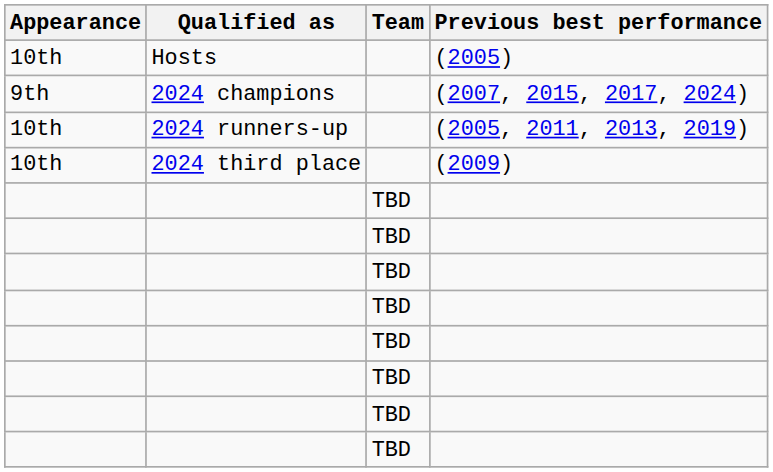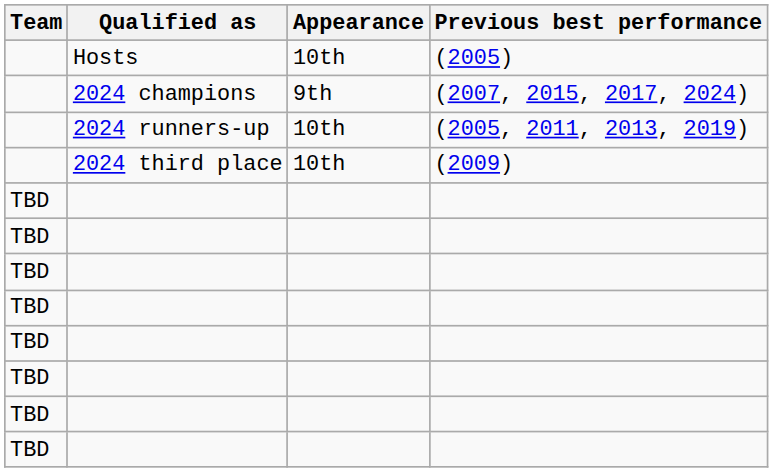 <table class="wikitable sortable">
 <tr>
+<th>Team</th>
+<th>Qualified as</th>
 <th data-sort-type="number">Appearance</th>
-<th>Qualified as</th>
-<th>Team</th>
 <th>Previous best performance</th>
 </tr>
 <tr>
+<td></td>
+<td>Hosts</td>
 <td>10th</td>
-<td>Hosts</td>
-<td></td>
 <td> (<a href='#'>2005</a>)</td>
 </tr>
 <tr>
+<td></td>
+<td><a href='#'>2024</a> champions</td>
 <td>9th</td>
-<td><a href='#'>2024</a> champions</td>
-<td></td>
 <td> (<a href='#'>2007</a>, <a href='#'>2015</a>, <a href='#'>2017</a>, <a href='#'>2024</a>)</td>
 </tr>
 <tr>
+<td></td>
+<td><a href='#'>2024</a> runners-up</td>
 <td>10th</td>
-<td><a href='#'>2024</a> runners-up</td>
-<td></td>
 <td> (<a href='#'>2005</a>, <a href='#'>2011</a>, <a href='#'>2013</a>, <a href='#'>2019</a>)</td>
 </tr>
 <tr>
+<td></td>
+<td><a href='#'>2024</a> third place</td>
 <td>10th</td>
-<td><a href='#'>2024</a> third place</td>
-<td></td>
 <td> (<a href='#'>2009</a>)</td>
 </tr>
 <tr>
+<td>TBD</td>
 <td></td>
 <td></td>
-<td>TBD</td>
 <td></td>
 </tr>
 <tr>
+<td>TBD</td>
 <td></td>
 <td></td>
-<td>TBD</td>
 <td></td>
 </tr>
 <tr>
+<td>TBD</td>
 <td></td>
 <td></td>
-<td>TBD</td>
 <td></td>
 </tr>
 <tr>
+<td>TBD</td>
 <td></td>
 <td></td>
-<td>TBD</td>
 <td></td>
 </tr>
 <tr>
+<td>TBD</td>
 <td></td>
 <td></td>
-<td>TBD</td>
 <td></td>
 </tr>
 <tr>
+<td>TBD</td>
 <td></td>
 <td></td>
-<td>TBD</td>
 <td></td>
 </tr>
 <tr>
+<td>TBD</td>
 <td></td>
 <td></td>
-<td>TBD</td>
 <td></td>
 </tr>
 <tr>
+<td>TBD</td>
 <td></td>
 <td></td>
-<td>TBD</td>
 <td></td>
 </tr>
 </table>
